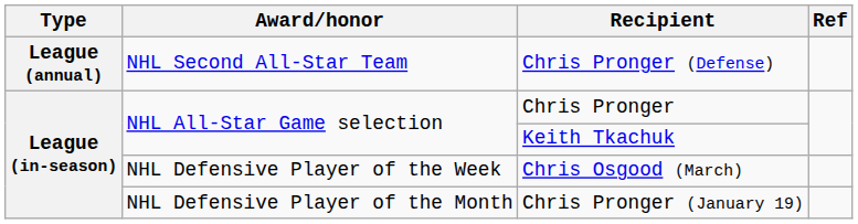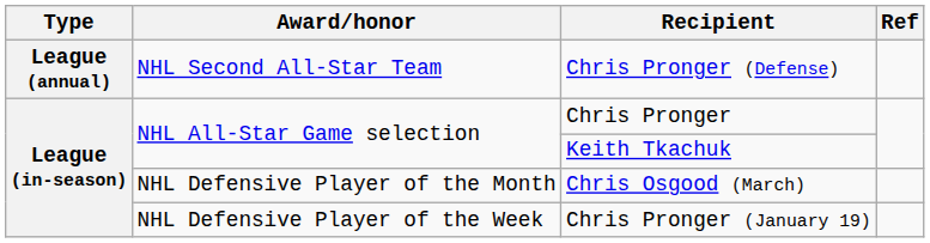 <table class="wikitable">
 <tr>
 <th scope="col">Type</th>
 <th scope="col">Award/honor</th>
 <th scope="col">Recipient</th>
 <th scope="col">Ref</th>
 </tr>
 <tr>
 <th scope="row">League<br><small>(annual)</small></th>
 <td><a href='#'>NHL Second All-Star Team</a></td>
 <td><a href='#'>Chris Pronger</a> <small>(<a href='#'>Defense</a>)</small></td>
 <td></td>
 </tr>
 <tr>
 <th scope="row" rowspan="4">League<br><small>(in-season)</small></th>
 <td rowspan="2"><a href='#'>NHL All-Star Game</a> selection</td>
 <td>Chris Pronger</td>
 <td rowspan="2"></td>
 </tr>
 <tr>
 <td><a href='#'>Keith Tkachuk</a></td>
 </tr>
 <tr>
-<td>NHL Defensive Player of the Week</td>
+<td>NHL Defensive Player of the Month</td>
 <td><a href='#'>Chris Osgood</a> <small>(March)</small></td>
 <td></td>
 </tr>
 <tr>
-<td>NHL Defensive Player of the Month</td>
+<td>NHL Defensive Player of the Week</td>
 <td>Chris Pronger <small>(January 19)</small></td>
 <td></td>
 </tr>
 </table>
